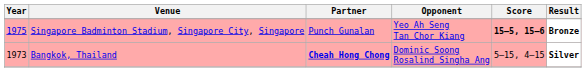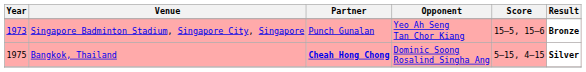 <table class="sortable wikitable" style="font-size: 90%;">
 <tr>
 <th>Year</th>
 <th>Venue</th>
 <th>Partner</th>
 <th>Opponent</th>
 <th>Score</th>
 <th>Result</th>
 </tr>
 <tr>
 </tr>
 <tr>
 </tr>
 <tr style="background:#FFAAAA">
-<td align="center"><a href='#'>1975</a></td>
+<td align="center"><a href='#'>1973</a></td>
 <td align="left"><a href='#'>Singapore Badminton Stadium</a>, <a href='#'>Singapore City</a>, <a href='#'>Singapore</a></td>
 <td align="left"> <a href='#'>Punch Gunalan</a></td>
 <td align="left"> <a href='#'>Yeo Ah Seng</a><br> <a href='#'>Tan Chor Kiang</a></td>
-<td align="left"><strong>15–5, 15–6</strong></td>
+<td align="left">15–5, 15–6</td>
 <td style="text-align:left; background:white"> <strong>Bronze</strong></td>
 </tr>
 <tr style="background:#FFAAAA">
-<td align="center">1973</td>
+<td align="center">1975</td>
 <td align="left"><a href='#'>Bangkok, Thailand</a></td>
 <td><strong> <a href='#'>Cheah Hong Chong</a></strong></td>
 <td align="left"> <a href='#'>Dominic Soong</a><br> <a href='#'>Rosalind Singha Ang</a></td>
 <td align="left">5–15, 4–15</td>
 <td style="text-align:left; background:white"> <strong>Silver</strong></td>
 </tr>
 <tr>
 </tr>
 <tr>
 </tr>
 </table>
